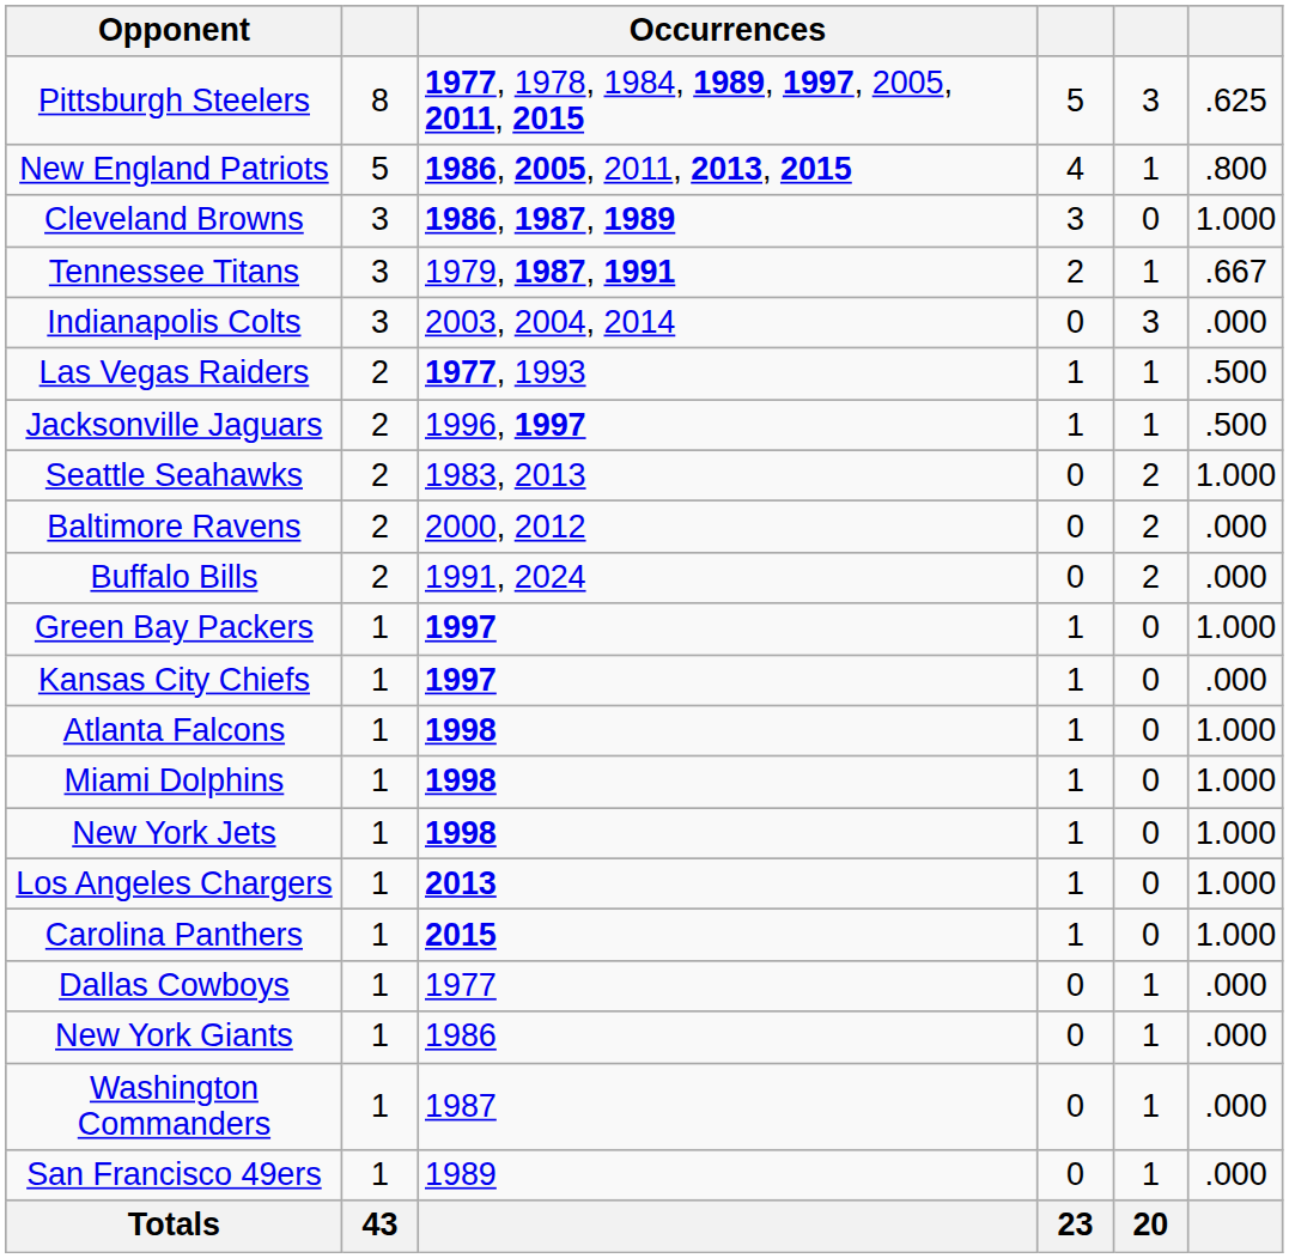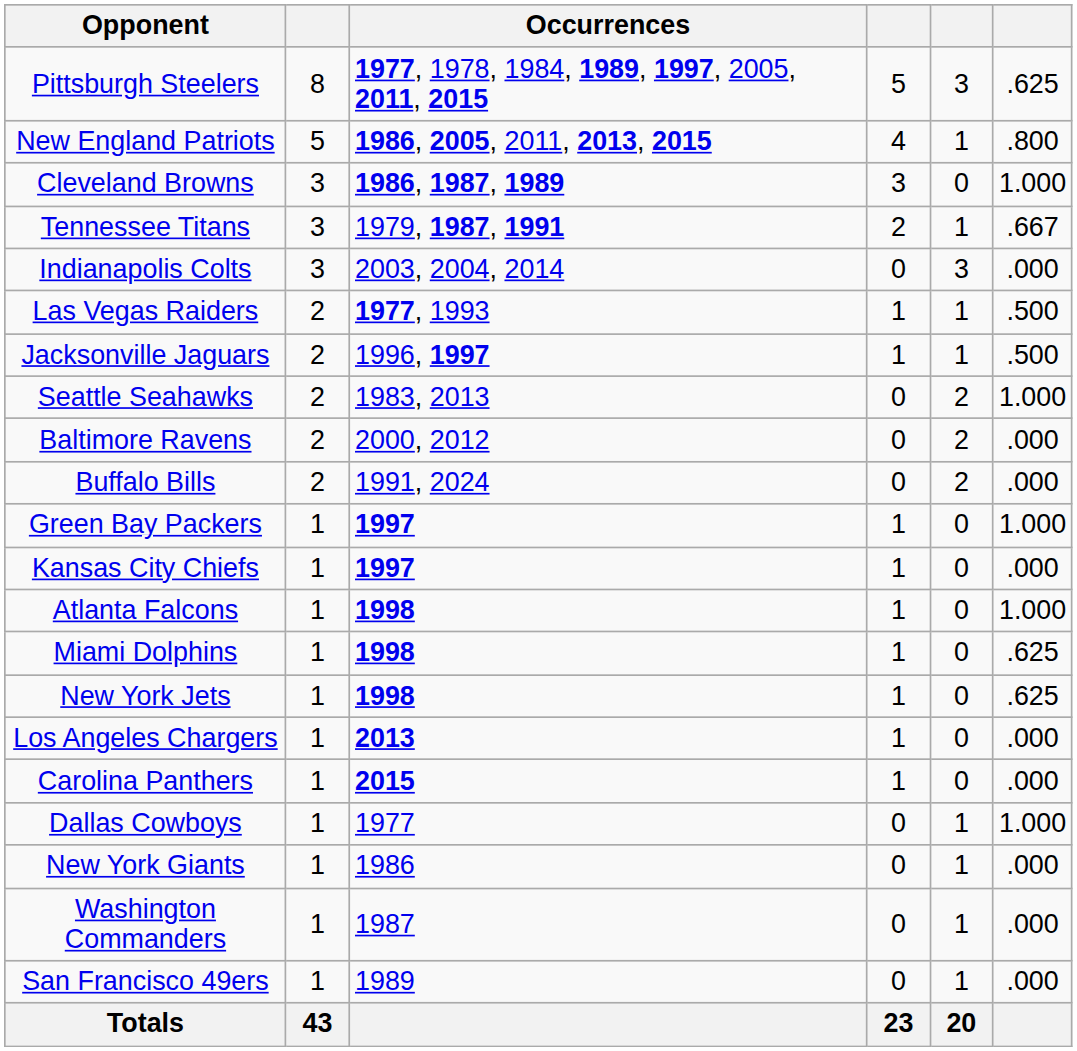 <table class="wikitable sortable" style="text-align:center; width: 72%">
 <tr>
 <th width="160">Opponent</th>
 <th width="30"></th>
 <th>Occurrences</th>
 <th width="30"></th>
 <th width="30"></th>
 <th width="40"></th>
 </tr>
 <tr>
 <td><a href='#'>Pittsburgh Steelers</a></td>
 <td>8</td>
 <td align=left><strong><a href='#'>1977</a></strong>, <a href='#'>1978</a>, <a href='#'>1984</a>, <strong><a href='#'>1989</a></strong>, <strong><a href='#'>1997</a></strong>, <a href='#'>2005</a>, <strong><a href='#'>2011</a></strong>, <strong><a href='#'>2015</a></strong></td>
 <td>5</td>
 <td>3</td>
 <td>.625</td>
 </tr>
 <tr>
 <td><a href='#'>New England Patriots</a></td>
 <td>5</td>
 <td align=left><strong><a href='#'>1986</a></strong>, <strong><a href='#'>2005</a></strong>, <a href='#'>2011</a>, <strong><a href='#'>2013</a></strong>, <strong><a href='#'>2015</a></strong></td>
 <td>4</td>
 <td>1</td>
 <td>.800</td>
 </tr>
 <tr>
 <td><a href='#'>Cleveland Browns</a></td>
 <td>3</td>
 <td align=left><strong><a href='#'>1986</a></strong>, <strong><a href='#'>1987</a></strong>, <strong><a href='#'>1989</a></strong></td>
 <td>3</td>
 <td>0</td>
 <td>1.000</td>
 </tr>
 <tr>
 <td><a href='#'>Tennessee Titans</a></td>
 <td>3</td>
 <td align=left><a href='#'>1979</a>, <strong><a href='#'>1987</a></strong>, <strong><a href='#'>1991</a></strong></td>
 <td>2</td>
 <td>1</td>
 <td>.667</td>
 </tr>
 <tr>
 <td><a href='#'>Indianapolis Colts</a></td>
 <td>3</td>
 <td align=left><a href='#'>2003</a>, <a href='#'>2004</a>, <a href='#'>2014</a></td>
 <td>0</td>
 <td>3</td>
 <td>.000</td>
 </tr>
 <tr>
 <td><a href='#'>Las Vegas Raiders</a></td>
 <td>2</td>
 <td align=left><strong><a href='#'>1977</a></strong>, <a href='#'>1993</a></td>
 <td>1</td>
 <td>1</td>
 <td>.500</td>
 </tr>
 <tr>
 <td><a href='#'>Jacksonville Jaguars</a></td>
 <td>2</td>
 <td align=left><a href='#'>1996</a>, <strong><a href='#'>1997</a></strong></td>
 <td>1</td>
 <td>1</td>
 <td>.500</td>
 </tr>
 <tr>
 <td><a href='#'>Seattle Seahawks</a></td>
 <td>2</td>
 <td align=left><a href='#'>1983</a>, <a href='#'>2013</a></td>
 <td>0</td>
 <td>2</td>
 <td>1.000</td>
 </tr>
 <tr>
 <td><a href='#'>Baltimore Ravens</a></td>
 <td>2</td>
 <td align=left><a href='#'>2000</a>, <a href='#'>2012</a></td>
 <td>0</td>
 <td>2</td>
 <td>.000</td>
 </tr>
 <tr>
 <td><a href='#'>Buffalo Bills</a></td>
 <td>2</td>
 <td align=left><a href='#'>1991</a>, <a href='#'>2024</a></td>
 <td>0</td>
 <td>2</td>
 <td>.000</td>
 </tr>
 <tr>
 <td><a href='#'>Green Bay Packers</a></td>
 <td>1</td>
 <td align=left><strong><a href='#'>1997</a></strong></td>
 <td>1</td>
 <td>0</td>
 <td>1.000</td>
 </tr>
 <tr>
 <td><a href='#'>Kansas City Chiefs</a></td>
 <td>1</td>
 <td align=left><strong><a href='#'>1997</a></strong></td>
 <td>1</td>
 <td>0</td>
 <td>.000</td>
 </tr>
 <tr>
 <td><a href='#'>Atlanta Falcons</a></td>
 <td>1</td>
 <td align=left><strong><a href='#'>1998</a></strong></td>
 <td>1</td>
 <td>0</td>
 <td>1.000</td>
 </tr>
 <tr>
 <td><a href='#'>Miami Dolphins</a></td>
 <td>1</td>
 <td align=left><strong><a href='#'>1998</a></strong></td>
 <td>1</td>
 <td>0</td>
-<td>1.000</td>
+<td>.625</td>
 </tr>
 <tr>
 <td><a href='#'>New York Jets</a></td>
 <td>1</td>
 <td align=left><strong><a href='#'>1998</a></strong></td>
 <td>1</td>
 <td>0</td>
-<td>1.000</td>
+<td>.625</td>
 </tr>
 <tr>
 <td><a href='#'>Los Angeles Chargers</a></td>
 <td>1</td>
 <td align=left><strong><a href='#'>2013</a></strong></td>
 <td>1</td>
 <td>0</td>
-<td>1.000</td>
+<td>.000</td>
 </tr>
 <tr>
 <td><a href='#'>Carolina Panthers</a></td>
 <td>1</td>
 <td align=left><strong><a href='#'>2015</a></strong></td>
 <td>1</td>
 <td>0</td>
-<td>1.000</td>
+<td>.000</td>
 </tr>
 <tr>
 <td><a href='#'>Dallas Cowboys</a></td>
 <td>1</td>
 <td align=left><a href='#'>1977</a></td>
 <td>0</td>
 <td>1</td>
-<td>.000</td>
+<td>1.000</td>
 </tr>
 <tr>
 <td><a href='#'>New York Giants</a></td>
 <td>1</td>
 <td align=left><a href='#'>1986</a></td>
 <td>0</td>
 <td>1</td>
 <td>.000</td>
 </tr>
 <tr>
 <td><a href='#'>Washington Commanders</a></td>
 <td>1</td>
 <td align=left><a href='#'>1987</a></td>
 <td>0</td>
 <td>1</td>
 <td>.000</td>
 </tr>
 <tr>
 <td><a href='#'>San Francisco 49ers</a></td>
 <td>1</td>
 <td align=left><a href='#'>1989</a></td>
 <td>0</td>
 <td>1</td>
 <td>.000</td>
 </tr>
 <tr>
 <th>Totals</th>
 <th>43</th>
 <th></th>
 <th>23</th>
 <th>20</th>
 <th></th>
 </tr>
 </table>
